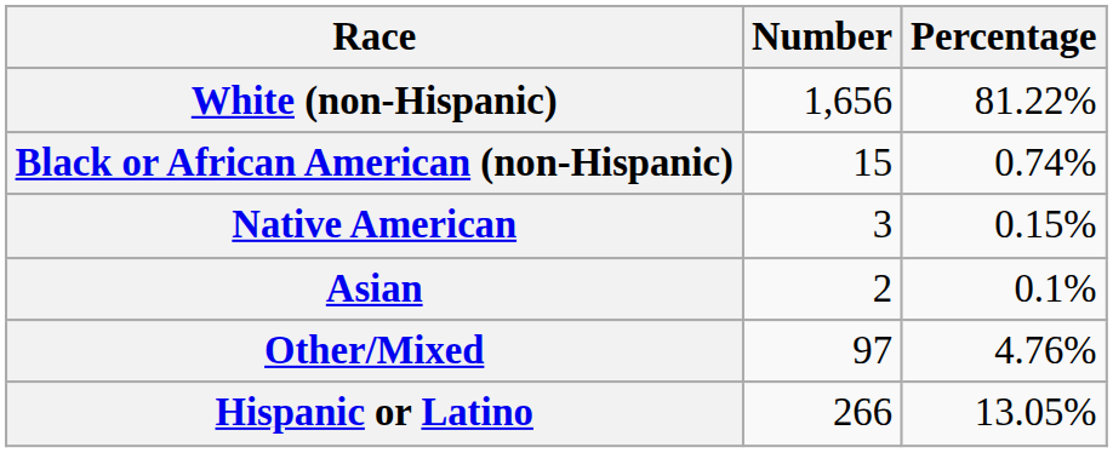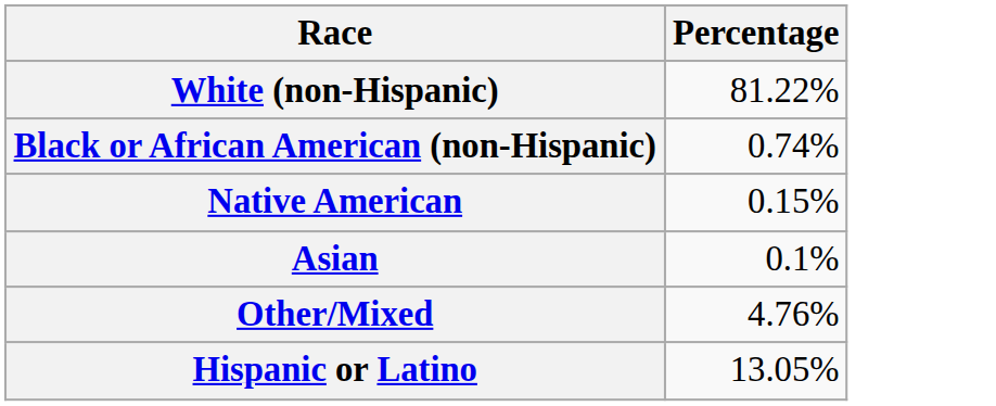 <table class="wikitable" style="text-align:right">
 <tr>
 <th scope="col">Race</th>
-<th scope="col">Number</th>
 <th scope="col">Percentage</th>
 </tr>
 <tr>
 <th scope="row"><a href='#'>White</a> (non-Hispanic)</th>
-<td>1,656</td>
 <td>81.22%</td>
 </tr>
 <tr>
 <th scope="row"><a href='#'>Black or African American</a> (non-Hispanic)</th>
-<td>15</td>
 <td>0.74%</td>
 </tr>
 <tr>
 <th scope="row"><a href='#'>Native American</a></th>
-<td>3</td>
 <td>0.15%</td>
 </tr>
 <tr>
 <th scope="row"><a href='#'>Asian</a></th>
-<td>2</td>
 <td>0.1%</td>
 </tr>
 <tr>
 <th scope="row"><a href='#'>Other/Mixed</a></th>
-<td>97</td>
 <td>4.76%</td>
 </tr>
 <tr>
 <th scope="row"><a href='#'>Hispanic</a> or <a href='#'>Latino</a></th>
-<td>266</td>
 <td>13.05%</td>
 </tr>
 </table>
